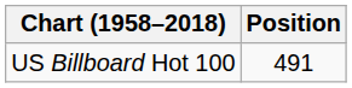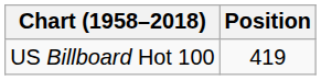 <table class="wikitable plainrowheaders">
 <tr>
 <th>Chart (1958–2018)</th>
 <th>Position</th>
 </tr>
 <tr>
 <td>US <em>Billboard</em> Hot 100</td>
-<td style="text-align:center;">491</td>
+<td style="text-align:center;">419</td>
 </tr>
 </table>
